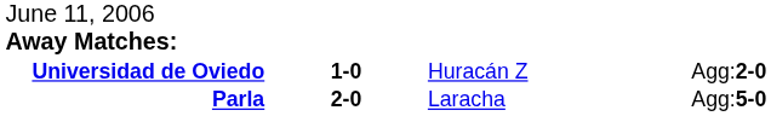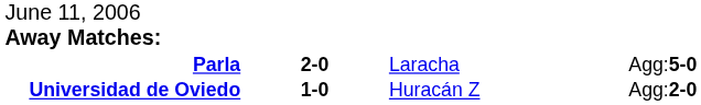 <table width=100% cellspacing=1>
 <tr>
 <th width=20%></th>
 <th width=12%></th>
 <th width=20%></th>
 <th></th>
 </tr>
 <tr>
 <td>June 11, 2006<br><strong>Away Matches:</strong></td>
 </tr>
 <tr style=font-size:90%>
+<td align=right><strong><a href='#'>Parla</a></strong></td>
+<td align=center><strong>2-0</strong></td>
+<td><a href='#'>Laracha</a></td>
+<td>Agg:<strong>5-0</strong></td>
+</tr>
+<tr style=font-size:90%>
 <td align=right><strong><a href='#'>Universidad de Oviedo</a></strong></td>
 <td align=center><strong>1-0</strong></td>
 <td><a href='#'>Huracán Z</a></td>
 <td>Agg:<strong>2-0</strong></td>
 </tr>
-<tr style=font-size:90%>
-<td align=right><strong><a href='#'>Parla</a></strong></td>
-<td align=center><strong>2-0</strong></td>
-<td><a href='#'>Laracha</a></td>
-<td>Agg:<strong>5-0</strong></td>
-</tr>
 </table>
